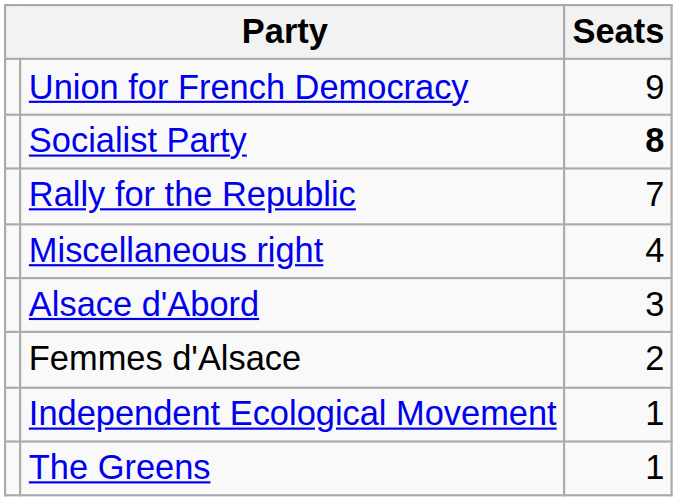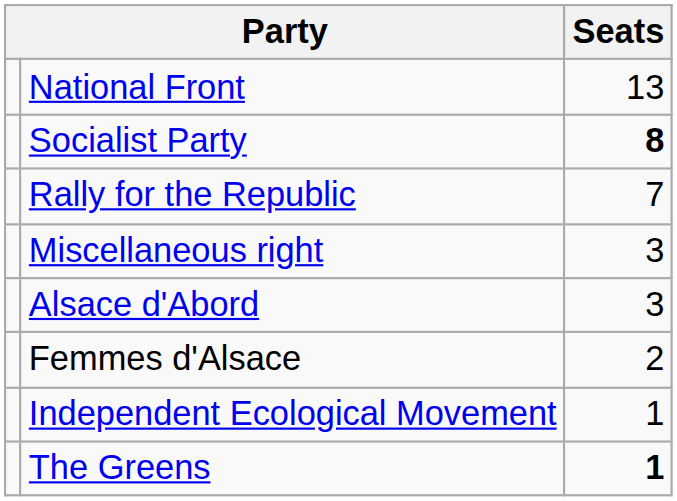 <table class="wikitable">
 <tr>
 <th colspan="2">Party</th>
 <th>Seats</th>
 </tr>
 <tr>
 <td></td>
-<td><a href='#'>Union for French Democracy</a></td>
-<td align="right">9</td>
+<td><a href='#'>National Front</a></td>
+<td align="right">13</td>
 </tr>
 <tr>
 <td></td>
 <td><a href='#'>Socialist Party</a></td>
 <td align="right"><strong>8</strong></td>
 </tr>
 <tr>
 <td></td>
 <td><a href='#'>Rally for the Republic</a></td>
 <td align="right">7</td>
 </tr>
 <tr>
 <td></td>
 <td><a href='#'>Miscellaneous right</a></td>
-<td align="right">4</td>
+<td align="right">3</td>
 </tr>
 <tr>
 <td></td>
 <td><a href='#'>Alsace d'Abord</a></td>
 <td align="right">3</td>
 </tr>
 <tr>
 <td></td>
 <td>Femmes d'Alsace</td>
 <td align="right">2</td>
 </tr>
 <tr>
 <td></td>
 <td><a href='#'>Independent Ecological Movement</a></td>
 <td align="right">1</td>
 </tr>
 <tr>
 <td></td>
 <td><a href='#'>The Greens</a></td>
-<td align="right">1</td>
+<td align="right"><strong>1</strong></td>
 </tr>
 </table>
